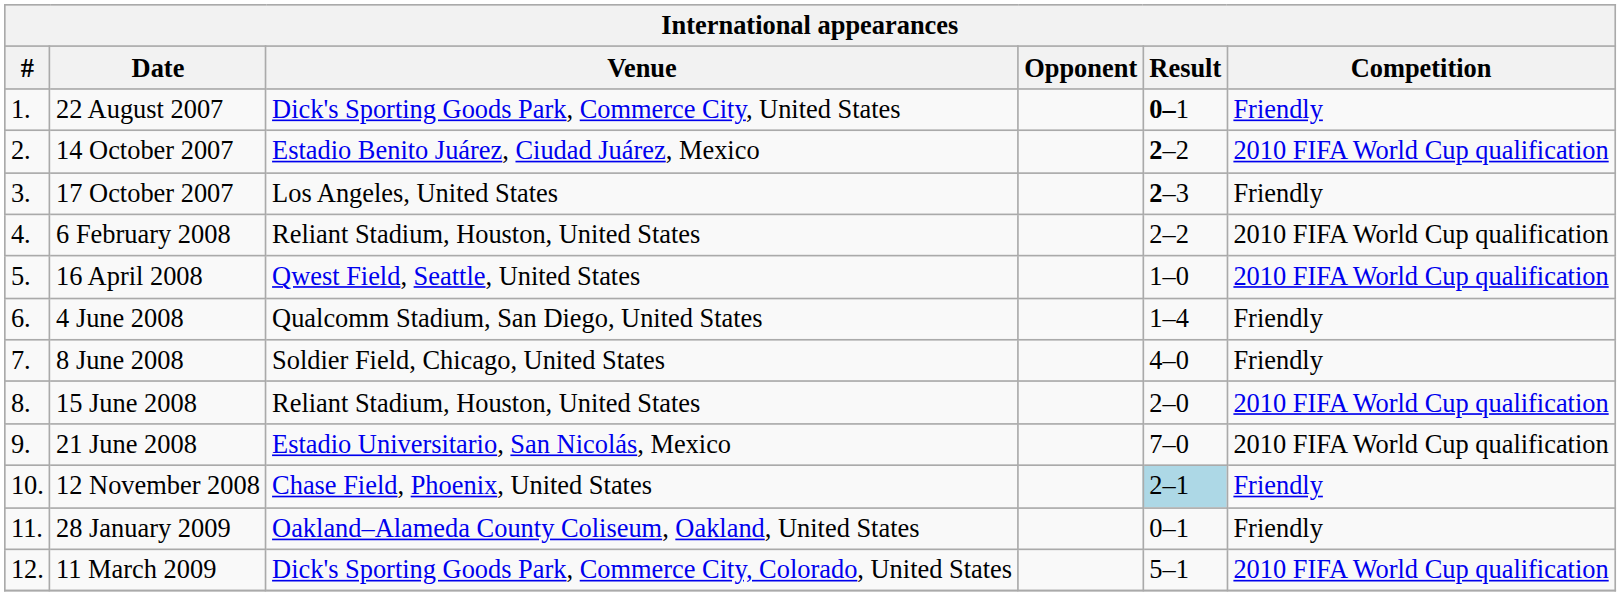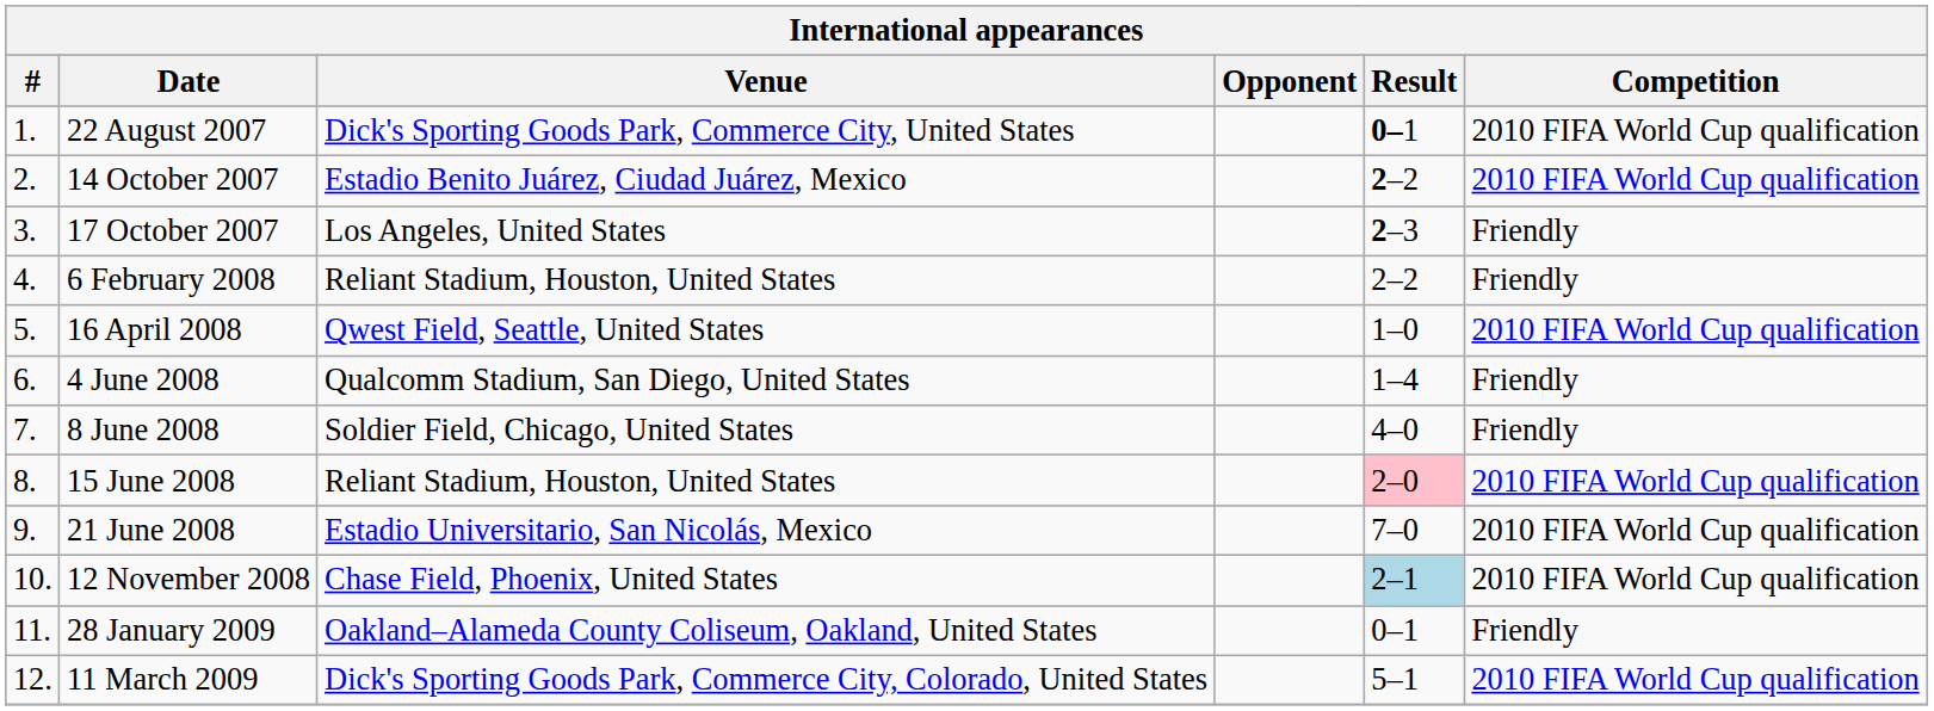 <table class="wikitable collapsible collapsed" style="font-size:100%">
 <tr>
 <th colspan="10"><strong>International appearances</strong></th>
 </tr>
 <tr>
 <th>#</th>
 <th>Date</th>
 <th>Venue</th>
 <th>Opponent</th>
 <th>Result</th>
 <th>Competition</th>
 </tr>
 <tr>
 <td>1.</td>
 <td>22 August 2007</td>
 <td><a href='#'>Dick's Sporting Goods Park</a>, <a href='#'>Commerce City</a>, United States</td>
 <td></td>
 <td><strong>0–</strong>1</td>
-<td><a href='#'>Friendly</a></td>
+<td>2010 FIFA World Cup qualification</td>
 </tr>
 <tr>
 <td>2.</td>
 <td>14 October 2007</td>
 <td><a href='#'>Estadio Benito Juárez</a>, <a href='#'>Ciudad Juárez</a>, Mexico</td>
 <td></td>
 <td><strong>2</strong>–2</td>
 <td><a href='#'>2010 FIFA World Cup qualification</a></td>
 </tr>
 <tr>
 <td>3.</td>
 <td>17 October 2007</td>
 <td>Los Angeles, United States</td>
 <td></td>
 <td><strong>2</strong>–3</td>
 <td>Friendly</td>
 </tr>
 <tr>
 <td>4.</td>
 <td>6 February 2008</td>
 <td>Reliant Stadium, Houston, United States</td>
 <td></td>
 <td>2–2</td>
-<td>2010 FIFA World Cup qualification</td>
+<td>Friendly</td>
 </tr>
 <tr>
 <td>5.</td>
 <td>16 April 2008</td>
 <td><a href='#'>Qwest Field</a>, <a href='#'>Seattle</a>, United States</td>
 <td></td>
 <td>1–0</td>
 <td><a href='#'>2010 FIFA World Cup qualification</a></td>
 </tr>
 <tr>
 <td>6.</td>
 <td>4 June 2008</td>
 <td>Qualcomm Stadium, San Diego, United States</td>
 <td></td>
 <td>1–4</td>
 <td>Friendly</td>
 </tr>
 <tr>
 <td>7.</td>
 <td>8 June 2008</td>
 <td>Soldier Field, Chicago, United States</td>
 <td></td>
 <td>4–0</td>
 <td>Friendly</td>
 </tr>
 <tr>
 <td>8.</td>
 <td>15 June 2008</td>
 <td>Reliant Stadium, Houston, United States</td>
 <td></td>
-<td>2–0</td>
+<td style="background: pink;">2–0</td>
 <td><a href='#'>2010 FIFA World Cup qualification</a></td>
 </tr>
 <tr>
 <td>9.</td>
 <td>21 June 2008</td>
 <td><a href='#'>Estadio Universitario</a>, <a href='#'>San Nicolás</a>, Mexico</td>
 <td></td>
 <td>7–0</td>
 <td>2010 FIFA World Cup qualification</td>
 </tr>
 <tr>
 <td>10.</td>
 <td>12 November 2008</td>
 <td><a href='#'>Chase Field</a>, <a href='#'>Phoenix</a>, United States</td>
 <td></td>
 <td style="background: lightblue;">2–1</td>
-<td><a href='#'>Friendly</a></td>
+<td>2010 FIFA World Cup qualification</td>
 </tr>
 <tr>
 <td>11.</td>
 <td>28 January 2009</td>
 <td><a href='#'>Oakland–Alameda County Coliseum</a>, <a href='#'>Oakland</a>, United States</td>
 <td></td>
 <td>0–1</td>
 <td>Friendly</td>
 </tr>
 <tr>
 <td>12.</td>
 <td>11 March 2009</td>
 <td><a href='#'>Dick's Sporting Goods Park</a>, <a href='#'>Commerce City, Colorado</a>, United States</td>
 <td></td>
 <td>5–1</td>
 <td><a href='#'>2010 FIFA World Cup qualification</a></td>
 </tr>
 <tr>
 </tr>
 </table>
